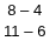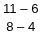 <table style="text-align:center">
 <tr>
 <th width=200></th>
 <th width=100></th>
 <th width=200></th>
 </tr>
 <tr>
 <td align=right><strong></strong></td>
-<td>8 – 4</td>
+<td>11 – 6</td>
 <td align=left></td>
 </tr>
 <tr>
 <td align=right><strong></strong></td>
-<td>11 – 6</td>
+<td>8 – 4</td>
 <td align=left></td>
 </tr>
 </table>
